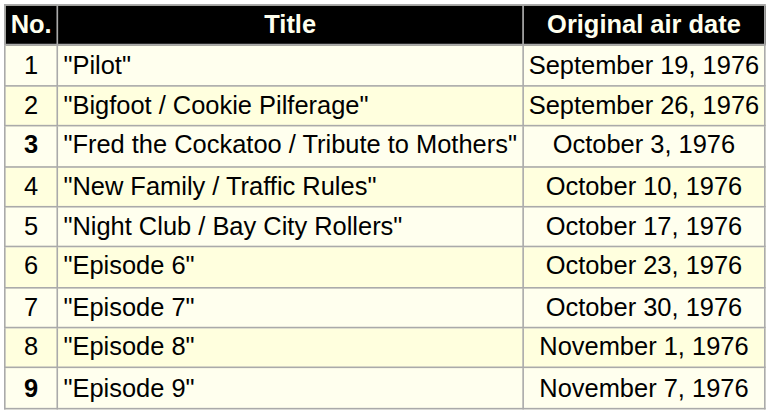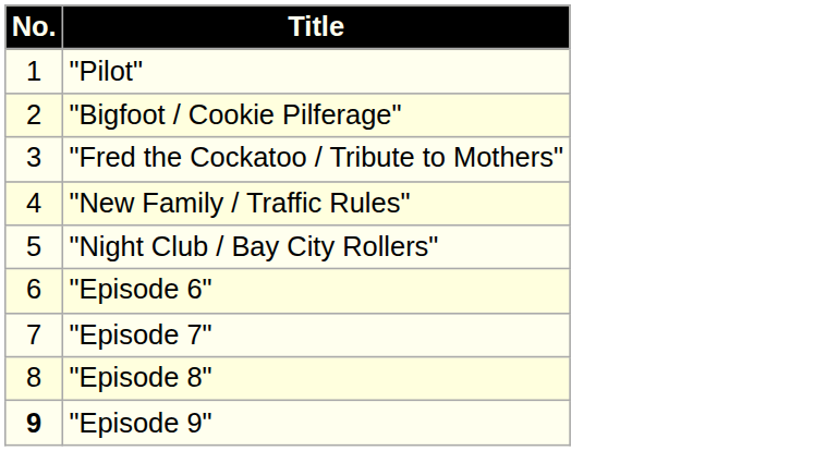 <table class="wikitable" style="text-align:center; background:#FFFFEE">
 <tr style="color:#FFFFEE">
 <th style="background:#000000">No.</th>
 <th style="background:#000000">Title</th>
-<th style="background:#000000">Original air date</th>
 </tr>
 <tr>
 <td>1</td>
 <td align="left">"Pilot"</td>
-<td>September 19, 1976</td>
 </tr>
 <tr bgcolor="FFFFDE">
 <td>2</td>
 <td align="left">"Bigfoot / Cookie Pilferage"</td>
-<td>September 26, 1976</td>
 </tr>
 <tr>
-<td><strong>3</strong></td>
+<td>3</td>
 <td align="left">"Fred the Cockatoo / Tribute to Mothers"</td>
-<td>October 3, 1976</td>
 </tr>
 <tr bgcolor="FFFFDE">
 <td>4</td>
 <td align="left">"New Family / Traffic Rules"</td>
-<td>October 10, 1976</td>
 </tr>
 <tr>
 <td>5</td>
 <td align="left">"Night Club / Bay City Rollers"</td>
-<td>October 17, 1976</td>
 </tr>
 <tr bgcolor="FFFFDE">
 <td>6</td>
 <td align="left">"Episode 6"</td>
-<td>October 23, 1976</td>
 </tr>
 <tr>
 <td>7</td>
 <td align="left">"Episode 7"</td>
-<td>October 30, 1976</td>
 </tr>
 <tr bgcolor="FFFFDE">
 <td>8</td>
 <td align="left">"Episode 8"</td>
-<td>November 1, 1976</td>
 </tr>
 <tr>
 <td><strong>9</strong></td>
 <td align="left">"Episode 9"</td>
-<td>November 7, 1976</td>
 </tr>
 </table>
